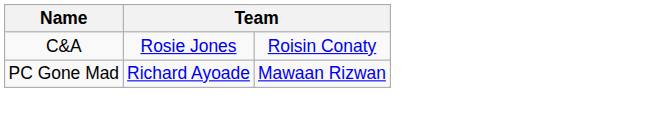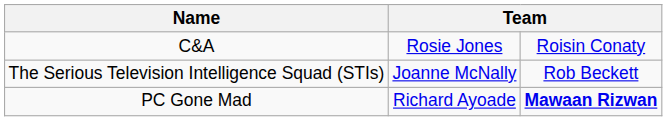 <table class="wikitable" style="text-align:center">
 <tr>
 <th>Name</th>
 <th colspan="2">Team</th>
 </tr>
 <tr>
 <td>C&A</td>
 <td><a href='#'>Rosie Jones</a></td>
 <td><a href='#'>Roisin Conaty</a></td>
 </tr>
 <tr>
+<td>The Serious Television Intelligence Squad (STIs)</td>
+<td><a href='#'>Joanne McNally</a></td>
+<td><a href='#'>Rob Beckett</a></td>
+</tr>
+<tr>
 <td>PC Gone Mad</td>
 <td><a href='#'>Richard Ayoade</a></td>
-<td><a href='#'>Mawaan Rizwan</a></td>
+<td><strong><a href='#'>Mawaan Rizwan</a></strong></td>
 </tr>
 </table>
